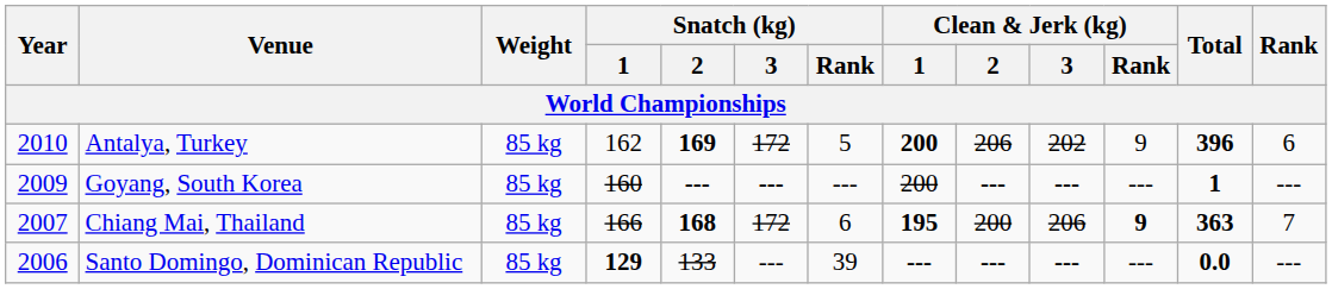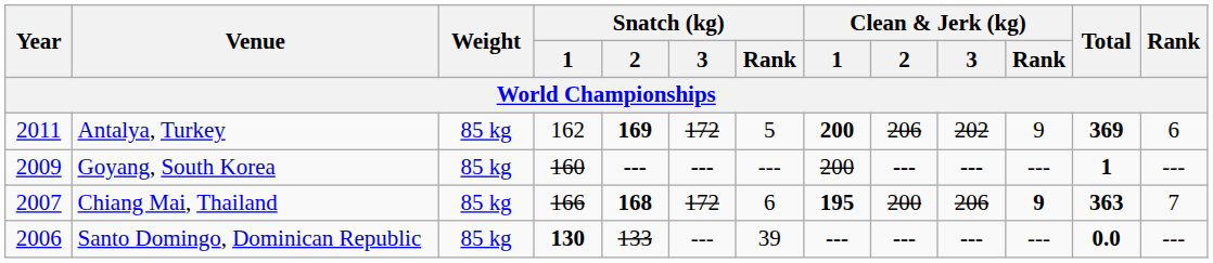 <table class = "wikitable" style="text-align:center;">
 <tr>
 <th rowspan=2 width=40>Year</th>
 <th rowspan=2 width=250>Venue</th>
 <th rowspan=2 width=60>Weight</th>
 <th colspan=4>Snatch (kg)</th>
 <th colspan=4>Clean & Jerk (kg)</th>
 <th rowspan=2 width=40>Total</th>
 <th rowspan=2 width=40>Rank</th>
 </tr>
 <tr>
 <th width=40>1</th>
 <th width=40>2</th>
 <th width=40>3</th>
 <th width=40>Rank</th>
 <th width=40>1</th>
 <th width=40>2</th>
 <th width=40>3</th>
 <th width=40>Rank</th>
 </tr>
 <tr>
 <th colspan=13><a href='#'>World Championships</a></th>
 </tr>
 <tr>
-<td><a href='#'>2010</a></td>
+<td><a href='#'>2011</a></td>
 <td align=left> <a href='#'>Antalya</a>, <a href='#'>Turkey</a></td>
 <td><a href='#'>85 kg</a></td>
 <td>162</td>
 <td><strong>169</strong></td>
 <td><s>172</s></td>
 <td>5</td>
 <td><strong>200</strong></td>
 <td><s>206</s></td>
 <td><s>202</s></td>
 <td>9</td>
-<td><strong>396</strong></td>
+<td><strong>369</strong></td>
 <td>6</td>
 </tr>
 <tr>
 <td><a href='#'>2009</a></td>
 <td align=left> <a href='#'>Goyang</a>, <a href='#'>South Korea</a></td>
 <td><a href='#'>85 kg</a></td>
 <td><s>160</s></td>
 <td><strong>---</strong></td>
 <td><strong>---</strong></td>
 <td>---</td>
 <td><s>200</s></td>
 <td><strong>---</strong></td>
 <td><strong>---</strong></td>
 <td>---</td>
 <td><strong>1</strong></td>
 <td>---</td>
 </tr>
 <tr>
 <td><a href='#'>2007</a></td>
 <td align=left> <a href='#'>Chiang Mai</a>, <a href='#'>Thailand</a></td>
 <td><a href='#'>85 kg</a></td>
 <td><s>166</s></td>
 <td><strong>168</strong></td>
 <td><s>172</s></td>
 <td>6</td>
 <td><strong>195</strong></td>
 <td><s>200</s></td>
 <td><s>206</s></td>
 <td><strong>9</strong></td>
 <td><strong>363</strong></td>
 <td>7</td>
 </tr>
 <tr>
 <td><a href='#'>2006</a></td>
 <td align=left> <a href='#'>Santo Domingo</a>, <a href='#'>Dominican Republic</a></td>
 <td><a href='#'>85 kg</a></td>
-<td><strong>129</strong></td>
+<td><strong>130</strong></td>
 <td><s>133</s></td>
 <td>---</td>
 <td>39</td>
 <td><strong>---</strong></td>
 <td><strong>---</strong></td>
 <td><strong>---</strong></td>
 <td>---</td>
 <td><strong>0.0</strong></td>
 <td>---</td>
 </tr>
 </table>
